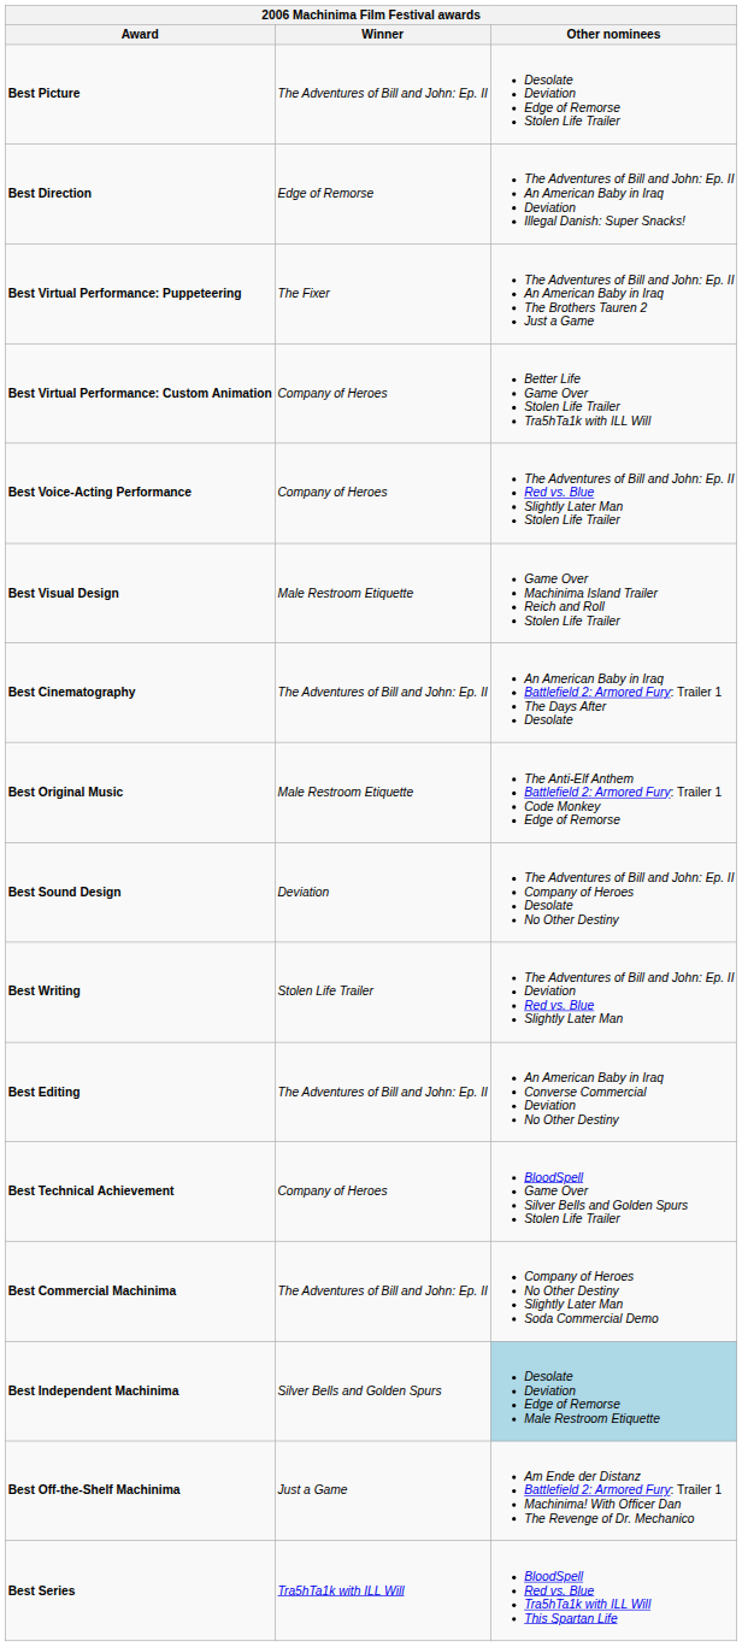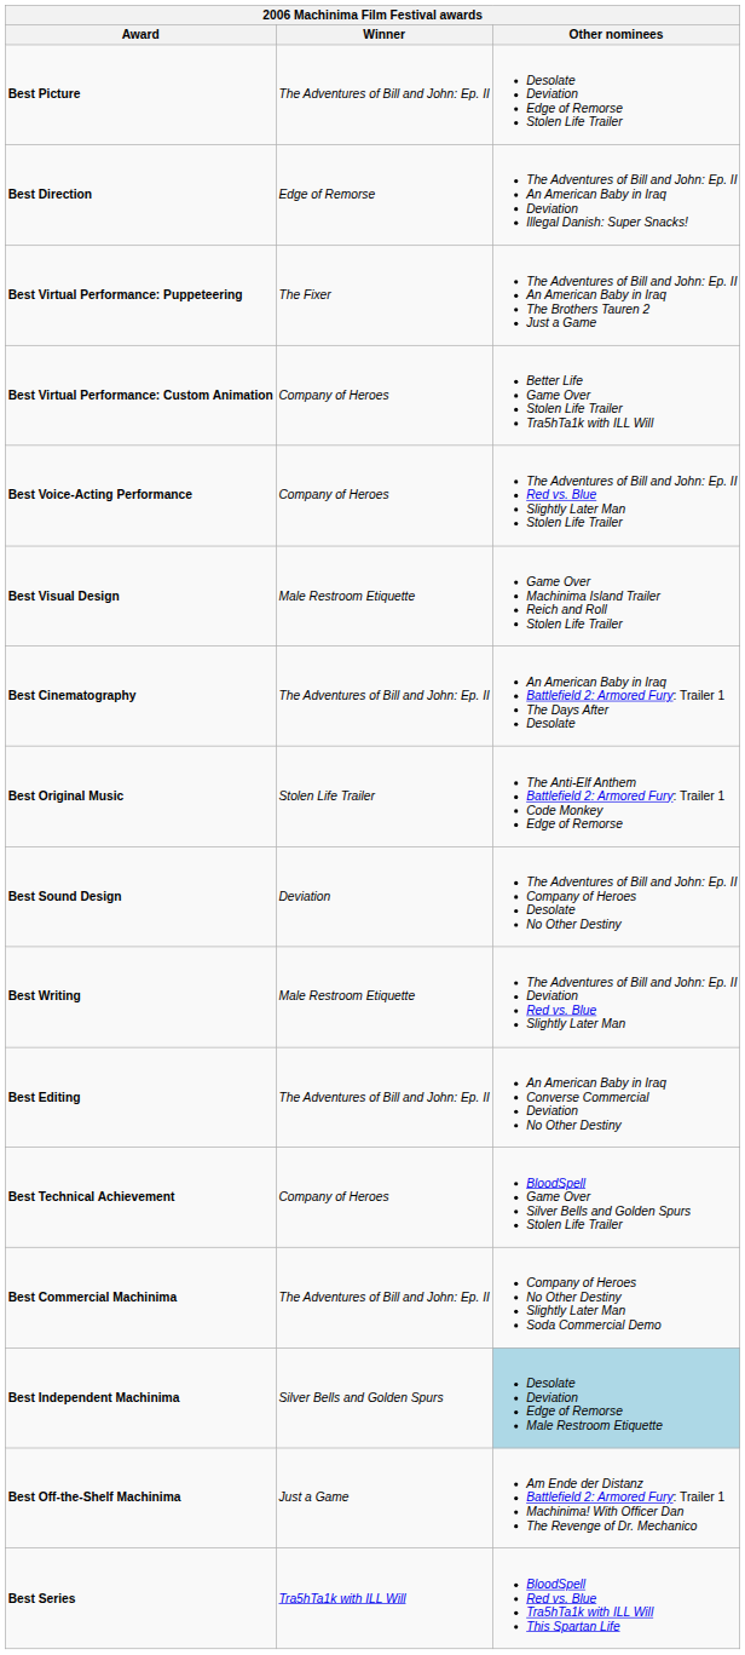 <table class="wikitable">
 <tr>
 <th colspan="3">2006 Machinima Film Festival awards</th>
 </tr>
 <tr>
 <th>Award</th>
 <th>Winner</th>
 <th>Other nominees</th>
 </tr>
 <tr>
 <td><strong>Best Picture</strong></td>
 <td><em>The Adventures of Bill and John: Ep. II</em></td>
 <td><br><ul><li><em>Desolate</em></li><li><em>Deviation</em></li><li><em>Edge of Remorse</em></li><li><em>Stolen Life Trailer</em></li></ul></td>
 </tr>
 <tr>
 <td><strong>Best Direction</strong></td>
 <td><em>Edge of Remorse</em></td>
 <td><br><ul><li><em>The Adventures of Bill and John: Ep. II</em></li><li><em>An American Baby in Iraq</em></li><li><em>Deviation</em></li><li><em>Illegal Danish: Super Snacks!</em></li></ul></td>
 </tr>
 <tr>
 <td><strong>Best Virtual Performance: Puppeteering</strong></td>
 <td><em>The Fixer</em></td>
 <td><br><ul><li><em>The Adventures of Bill and John: Ep. II</em></li><li><em>An American Baby in Iraq</em></li><li><em>The Brothers Tauren 2</em></li><li><em>Just a Game</em></li></ul></td>
 </tr>
 <tr>
 <td><strong>Best Virtual Performance: Custom Animation</strong></td>
 <td><em>Company of Heroes</em></td>
 <td><br><ul><li><em>Better Life</em></li><li><em>Game Over</em></li><li><em>Stolen Life Trailer</em></li><li><em>Tra5hTa1k with ILL Will</em></li></ul></td>
 </tr>
 <tr>
 <td><strong>Best Voice-Acting Performance</strong></td>
 <td><em>Company of Heroes</em></td>
 <td><br><ul><li><em>The Adventures of Bill and John: Ep. II</em></li><li><em><a href='#'>Red vs. Blue</a></em></li><li><em>Slightly Later Man</em></li><li><em>Stolen Life Trailer</em></li></ul></td>
 </tr>
 <tr>
 <td><strong>Best Visual Design</strong></td>
 <td><em>Male Restroom Etiquette</em></td>
 <td><br><ul><li><em>Game Over</em></li><li><em>Machinima Island Trailer</em></li><li><em>Reich and Roll</em></li><li><em>Stolen Life Trailer</em></li></ul></td>
 </tr>
 <tr>
 <td><strong>Best Cinematography</strong></td>
 <td><em>The Adventures of Bill and John: Ep. II</em></td>
 <td><br><ul><li><em>An American Baby in Iraq</em></li><li><em><a href='#'>Battlefield 2: Armored Fury</a></em>: Trailer 1</li><li><em>The Days After</em></li><li><em>Desolate</em></li></ul></td>
 </tr>
 <tr>
 <td><strong>Best Original Music</strong></td>
-<td><em>Male Restroom Etiquette</em></td>
+<td><em>Stolen Life Trailer</em></td>
 <td><br><ul><li><em>The Anti-Elf Anthem</em></li><li><em><a href='#'>Battlefield 2: Armored Fury</a></em>: Trailer 1</li><li><em>Code Monkey</em></li><li><em>Edge of Remorse</em></li></ul></td>
 </tr>
 <tr>
 <td><strong>Best Sound Design</strong></td>
 <td><em>Deviation</em></td>
 <td><br><ul><li><em>The Adventures of Bill and John: Ep. II</em></li><li><em>Company of Heroes</em></li><li><em>Desolate</em></li><li><em>No Other Destiny</em></li></ul></td>
 </tr>
 <tr>
 <td><strong>Best Writing</strong></td>
-<td><em>Stolen Life Trailer</em></td>
+<td><em>Male Restroom Etiquette</em></td>
 <td><br><ul><li><em>The Adventures of Bill and John: Ep. II</em></li><li><em>Deviation</em></li><li><em><a href='#'>Red vs. Blue</a></em></li><li><em>Slightly Later Man</em></li></ul></td>
 </tr>
 <tr>
 <td><strong>Best Editing</strong></td>
 <td><em>The Adventures of Bill and John: Ep. II</em></td>
 <td><br><ul><li><em>An American Baby in Iraq</em></li><li><em>Converse Commercial</em></li><li><em>Deviation</em></li><li><em>No Other Destiny</em></li></ul></td>
 </tr>
 <tr>
 <td><strong>Best Technical Achievement</strong></td>
 <td><em>Company of Heroes</em></td>
 <td><br><ul><li><em><a href='#'>BloodSpell</a></em></li><li><em>Game Over</em></li><li><em>Silver Bells and Golden Spurs</em></li><li><em>Stolen Life Trailer</em></li></ul></td>
 </tr>
 <tr>
 <td><strong>Best Commercial Machinima</strong></td>
 <td><em>The Adventures of Bill and John: Ep. II</em></td>
 <td><br><ul><li><em>Company of Heroes</em></li><li><em>No Other Destiny</em></li><li><em>Slightly Later Man</em></li><li><em>Soda Commercial Demo</em></li></ul></td>
 </tr>
 <tr>
 <td><strong>Best Independent Machinima</strong></td>
 <td><em>Silver Bells and Golden Spurs</em></td>
 <td style="background: lightblue;"><br><ul><li><em>Desolate</em></li><li><em>Deviation</em></li><li><em>Edge of Remorse</em></li><li><em>Male Restroom Etiquette</em></li></ul></td>
 </tr>
 <tr>
 <td><strong>Best Off-the-Shelf Machinima</strong></td>
 <td><em>Just a Game</em></td>
 <td><br><ul><li><em>Am Ende der Distanz</em></li><li><em><a href='#'>Battlefield 2: Armored Fury</a></em>: Trailer 1</li><li><em>Machinima! With Officer Dan</em></li><li><em>The Revenge of Dr. Mechanico</em></li></ul></td>
 </tr>
 <tr>
 <td><strong>Best Series</strong></td>
 <td><em><a href='#'>Tra5hTa1k with ILL Will</a></em></td>
 <td><br><ul><li><em><a href='#'>BloodSpell</a></em></li><li><em><a href='#'>Red vs. Blue</a></em></li><li><em><a href='#'>Tra5hTa1k with ILL Will</a></em></li><li><em><a href='#'>This Spartan Life</a></em></li></ul></td>
 </tr>
 </table>
